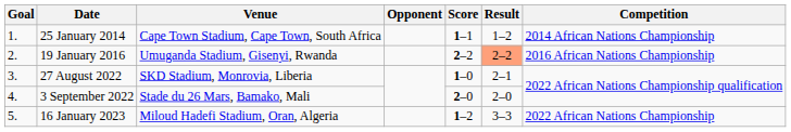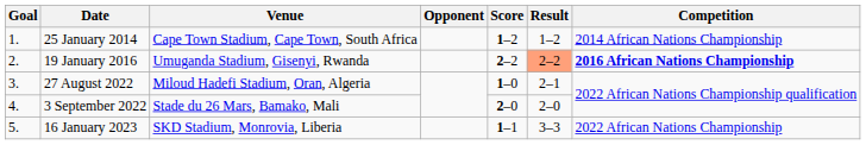 <table class="wikitable plainrowheaders sortable">
 <tr>
 <th>Goal</th>
 <th>Date</th>
 <th>Venue</th>
 <th>Opponent</th>
 <th>Score</th>
 <th>Result</th>
 <th>Competition</th>
 </tr>
 <tr>
 <td>1.</td>
 <td>25 January 2014</td>
 <td><a href='#'>Cape Town Stadium</a>, <a href='#'>Cape Town</a>, South Africa</td>
 <td></td>
-<td align=center><strong>1</strong>–1</td>
+<td align=center><strong>1</strong>–2</td>
 <td align=center>1–2</td>
 <td><a href='#'>2014 African Nations Championship</a></td>
 </tr>
 <tr>
 <td>2.</td>
 <td>19 January 2016</td>
 <td><a href='#'>Umuganda Stadium</a>, <a href='#'>Gisenyi</a>, Rwanda</td>
 <td></td>
 <td align=center><strong>2</strong>–2</td>
 <td align=center style="background: lightsalmon;">2–2</td>
-<td><a href='#'>2016 African Nations Championship</a></td>
+<td><strong><a href='#'>2016 African Nations Championship</a></strong></td>
 </tr>
 <tr>
 <td>3.</td>
 <td>27 August 2022</td>
-<td><a href='#'>SKD Stadium</a>, <a href='#'>Monrovia</a>, Liberia</td>
+<td><a href='#'>Miloud Hadefi Stadium</a>, <a href='#'>Oran</a>, Algeria</td>
 <td rowspan=2></td>
 <td align=center><strong>1</strong>–0</td>
 <td align=center>2–1</td>
 <td rowspan=2><a href='#'>2022 African Nations Championship qualification</a></td>
 </tr>
 <tr>
 <td>4.</td>
 <td>3 September 2022</td>
 <td><a href='#'>Stade du 26 Mars</a>, <a href='#'>Bamako</a>, Mali</td>
 <td align=center><strong>2</strong>–0</td>
 <td align=center>2–0</td>
 </tr>
 <tr>
 <td>5.</td>
 <td>16 January 2023</td>
-<td><a href='#'>Miloud Hadefi Stadium</a>, <a href='#'>Oran</a>, Algeria</td>
+<td><a href='#'>SKD Stadium</a>, <a href='#'>Monrovia</a>, Liberia</td>
 <td></td>
-<td align=center><strong>1</strong>–2</td>
+<td align=center><strong>1</strong>–1</td>
 <td align=center>3–3</td>
 <td><a href='#'>2022 African Nations Championship</a></td>
 </tr>
 </table>
